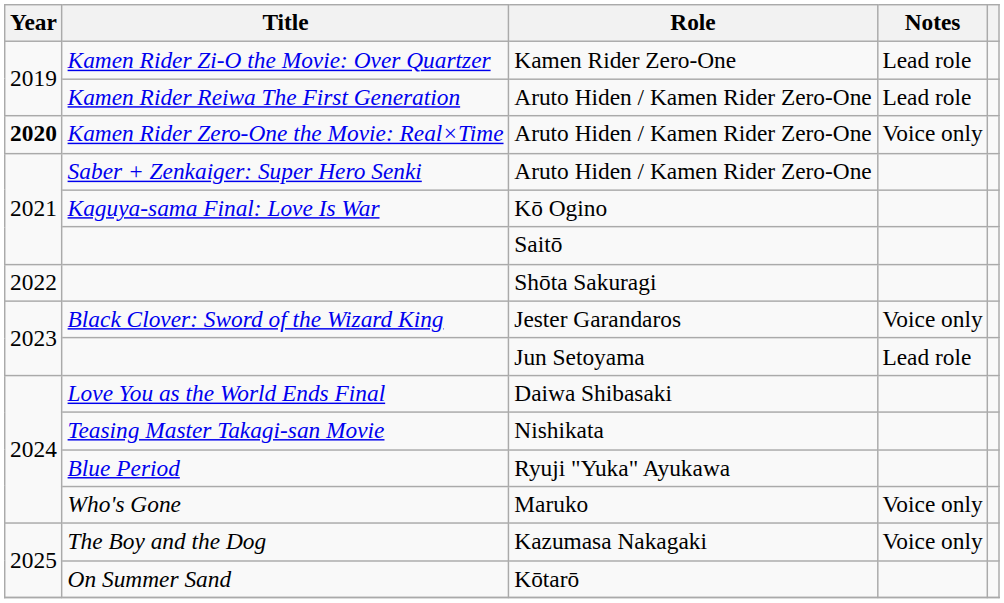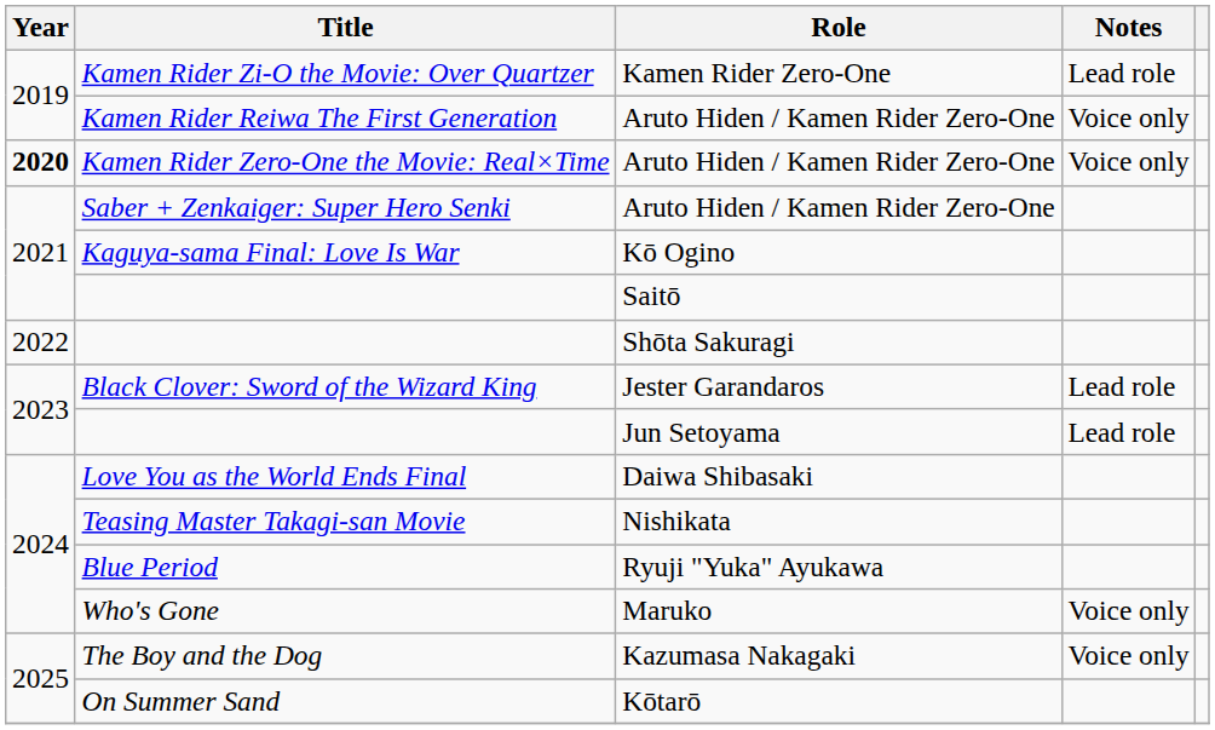 <table class="wikitable">
 <tr>
 <th>Year</th>
 <th>Title</th>
 <th>Role</th>
 <th>Notes</th>
 <th></th>
 </tr>
 <tr>
 <td rowspan="2">2019</td>
 <td><em><a href='#'>Kamen Rider Zi-O the Movie: Over Quartzer</a></em></td>
 <td>Kamen Rider Zero-One</td>
 <td>Lead role</td>
 <td></td>
 </tr>
 <tr>
 <td><em><a href='#'>Kamen Rider Reiwa The First Generation</a></em></td>
 <td>Aruto Hiden / Kamen Rider Zero-One</td>
-<td>Lead role</td>
+<td>Voice only</td>
 <td></td>
 </tr>
 <tr>
 <td><strong>2020</strong></td>
 <td><em><a href='#'>Kamen Rider Zero-One the Movie: Real×Time</a></em></td>
 <td>Aruto Hiden / Kamen Rider Zero-One</td>
 <td>Voice only</td>
 <td></td>
 </tr>
 <tr>
 <td rowspan="3">2021</td>
 <td><em><a href='#'>Saber + Zenkaiger: Super Hero Senki</a></em></td>
 <td>Aruto Hiden / Kamen Rider Zero-One</td>
 <td></td>
 <td></td>
 </tr>
 <tr>
 <td><em><a href='#'>Kaguya-sama Final: Love Is War</a></em></td>
 <td>Kō Ogino</td>
 <td></td>
 <td></td>
 </tr>
 <tr>
 <td><em></em></td>
 <td>Saitō</td>
 <td></td>
 <td></td>
 </tr>
 <tr>
 <td>2022</td>
 <td><em></em></td>
 <td>Shōta Sakuragi</td>
 <td></td>
 <td></td>
 </tr>
 <tr>
 <td rowspan="2">2023</td>
 <td><em><a href='#'>Black Clover: Sword of the Wizard King</a></em></td>
 <td>Jester Garandaros</td>
-<td>Voice only</td>
+<td>Lead role</td>
 <td></td>
 </tr>
 <tr>
 <td><em></em></td>
 <td>Jun Setoyama</td>
 <td>Lead role</td>
 <td></td>
 </tr>
 <tr>
 <td rowspan="4">2024</td>
 <td><em><a href='#'>Love You as the World Ends Final</a></em></td>
 <td>Daiwa Shibasaki</td>
 <td></td>
 <td></td>
 </tr>
 <tr>
 <td><em><a href='#'>Teasing Master Takagi-san Movie</a></em></td>
 <td>Nishikata</td>
 <td></td>
 <td></td>
 </tr>
 <tr>
 <td><em><a href='#'>Blue Period</a></em></td>
 <td>Ryuji "Yuka" Ayukawa</td>
 <td></td>
 <td></td>
 </tr>
 <tr>
 <td><em>Who's Gone</em></td>
 <td>Maruko</td>
 <td>Voice only</td>
 <td></td>
 </tr>
 <tr>
 <td rowspan="2">2025</td>
 <td><em>The Boy and the Dog</em></td>
 <td>Kazumasa Nakagaki</td>
 <td>Voice only</td>
 <td></td>
 </tr>
 <tr>
 <td><em>On Summer Sand</em></td>
 <td>Kōtarō</td>
 <td></td>
 <td></td>
 </tr>
 <tr>
 </tr>
 </table>
